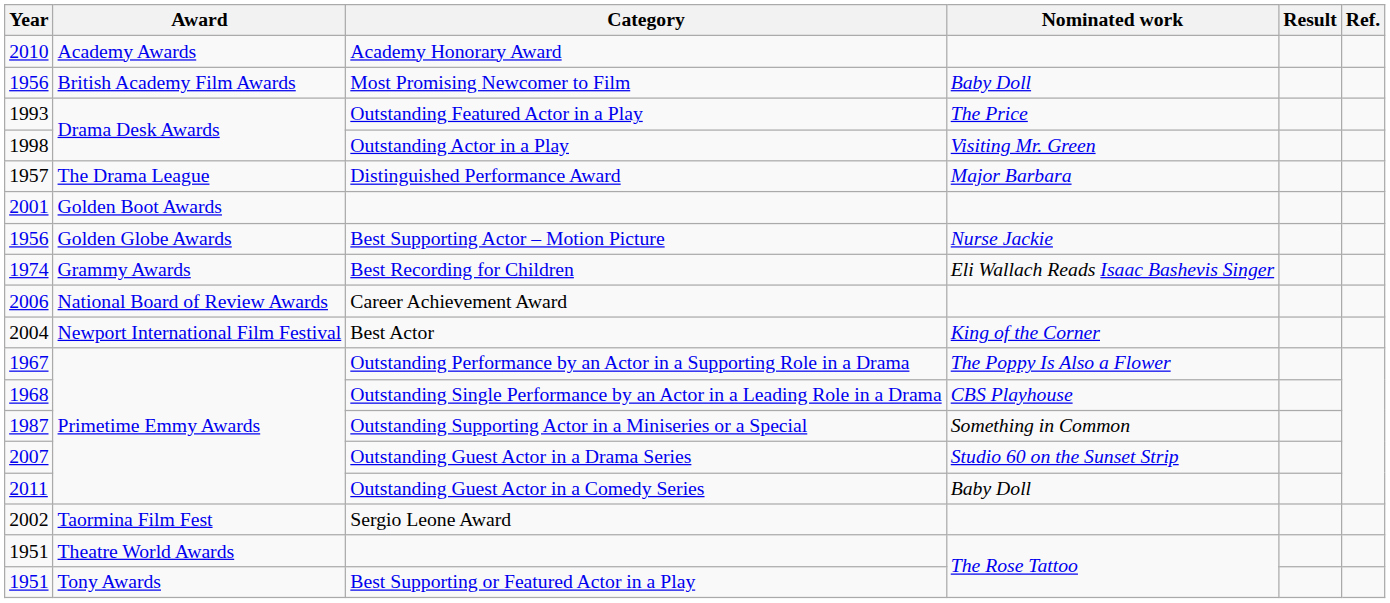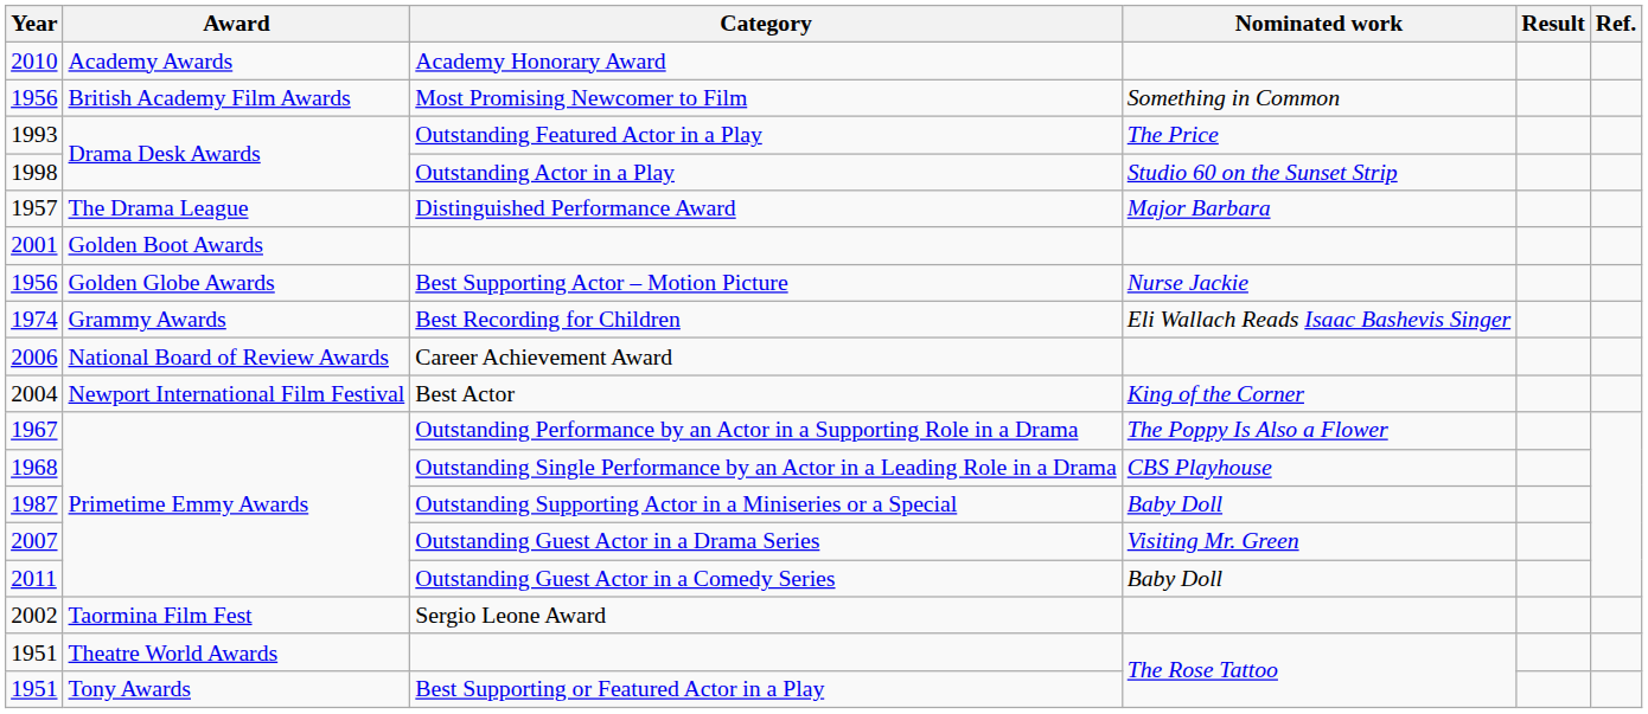 <table class="wikitable">
 <tr>
 <th>Year</th>
 <th>Award</th>
 <th>Category</th>
 <th>Nominated work</th>
 <th>Result</th>
 <th>Ref.</th>
 </tr>
 <tr>
 <td><a href='#'>2010</a></td>
 <td><a href='#'>Academy Awards</a></td>
 <td><a href='#'>Academy Honorary Award</a></td>
 <td></td>
 <td></td>
 <td align="center"></td>
 </tr>
 <tr>
 <td><a href='#'>1956</a></td>
 <td><a href='#'>British Academy Film Awards</a></td>
 <td><a href='#'>Most Promising Newcomer to Film</a></td>
-<td><em><a href='#'>Baby Doll</a></em></td>
+<td><em>Something in Common</em></td>
 <td></td>
 <td align="center"></td>
 </tr>
 <tr>
 <td>1993</td>
 <td rowspan="2"><a href='#'>Drama Desk Awards</a></td>
 <td><a href='#'>Outstanding Featured Actor in a Play</a></td>
 <td><em><a href='#'>The Price</a></em></td>
 <td></td>
 <td align="center"></td>
 </tr>
 <tr>
 <td>1998</td>
 <td><a href='#'>Outstanding Actor in a Play</a></td>
-<td><em><a href='#'>Visiting Mr. Green</a></em></td>
+<td><em><a href='#'>Studio 60 on the Sunset Strip</a></em> </td>
 <td></td>
 <td align="center"></td>
 </tr>
 <tr>
 <td>1957</td>
 <td><a href='#'>The Drama League</a></td>
 <td><a href='#'>Distinguished Performance Award</a></td>
 <td><em><a href='#'>Major Barbara</a></em></td>
 <td></td>
 <td align="center"></td>
 </tr>
 <tr>
 <td><a href='#'>2001</a></td>
 <td><a href='#'>Golden Boot Awards</a></td>
 <td></td>
 <td></td>
 <td></td>
 <td align="center"></td>
 </tr>
 <tr>
 <td><a href='#'>1956</a></td>
 <td><a href='#'>Golden Globe Awards</a></td>
 <td><a href='#'>Best Supporting Actor – Motion Picture</a></td>
 <td><em><a href='#'>Nurse Jackie</a></em> </td>
 <td></td>
 <td align="center"></td>
 </tr>
 <tr>
 <td><a href='#'>1974</a></td>
 <td><a href='#'>Grammy Awards</a></td>
 <td><a href='#'>Best Recording for Children</a></td>
 <td><em>Eli Wallach Reads <a href='#'>Isaac Bashevis Singer</a></em></td>
 <td></td>
 <td align="center"></td>
 </tr>
 <tr>
 <td><a href='#'>2006</a></td>
 <td><a href='#'>National Board of Review Awards</a></td>
 <td>Career Achievement Award</td>
 <td></td>
 <td></td>
 <td align="center"></td>
 </tr>
 <tr>
 <td>2004</td>
 <td><a href='#'>Newport International Film Festival</a></td>
 <td>Best Actor</td>
 <td><em><a href='#'>King of the Corner</a></em></td>
 <td></td>
 <td align="center"></td>
 </tr>
 <tr>
 <td><a href='#'>1967</a></td>
 <td rowspan="5"><a href='#'>Primetime Emmy Awards</a></td>
 <td><a href='#'>Outstanding Performance by an Actor in a Supporting Role in a Drama</a></td>
 <td><em><a href='#'>The Poppy Is Also a Flower</a></em></td>
 <td></td>
 <td align="center" rowspan="5"></td>
 </tr>
 <tr>
 <td><a href='#'>1968</a></td>
 <td><a href='#'>Outstanding Single Performance by an Actor in a Leading Role in a Drama</a></td>
 <td><em><a href='#'>CBS Playhouse</a></em> </td>
 <td></td>
 </tr>
 <tr>
 <td><a href='#'>1987</a></td>
 <td><a href='#'>Outstanding Supporting Actor in a Miniseries or a Special</a></td>
-<td><em>Something in Common</em></td>
+<td><em><a href='#'>Baby Doll</a></em></td>
 <td></td>
 </tr>
 <tr>
 <td><a href='#'>2007</a></td>
 <td><a href='#'>Outstanding Guest Actor in a Drama Series</a></td>
-<td><em><a href='#'>Studio 60 on the Sunset Strip</a></em> </td>
+<td><em><a href='#'>Visiting Mr. Green</a></em></td>
 <td></td>
 </tr>
 <tr>
 <td><a href='#'>2011</a></td>
 <td><a href='#'>Outstanding Guest Actor in a Comedy Series</a></td>
 <td><em>Baby Doll</em></td>
 <td></td>
 </tr>
 <tr>
 <td>2002</td>
 <td><a href='#'>Taormina Film Fest</a></td>
 <td>Sergio Leone Award</td>
 <td></td>
 <td></td>
 <td align="center"></td>
 </tr>
 <tr>
 <td>1951</td>
 <td><a href='#'>Theatre World Awards</a></td>
 <td></td>
 <td rowspan="2"><em><a href='#'>The Rose Tattoo</a></em></td>
 <td></td>
 <td align="center"></td>
 </tr>
 <tr>
 <td><a href='#'>1951</a></td>
 <td><a href='#'>Tony Awards</a></td>
 <td><a href='#'>Best Supporting or Featured Actor in a Play</a></td>
 <td></td>
 <td align="center"></td>
 </tr>
 </table>
